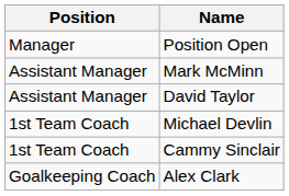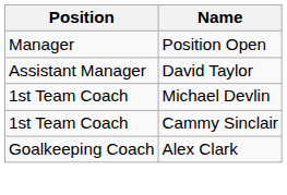 <table class="wikitable">
 <tr>
 <th>Position</th>
 <th>Name</th>
 </tr>
 <tr>
 <td>Manager</td>
 <td>Position Open</td>
-</tr>
-<tr>
-<td>Assistant Manager</td>
-<td>Mark McMinn</td>
 </tr>
 <tr>
 <td>Assistant Manager</td>
 <td>David Taylor</td>
 </tr>
 <tr>
 <td>1st Team Coach</td>
 <td>Michael Devlin</td>
 </tr>
 <tr>
 <td>1st Team Coach</td>
 <td>Cammy Sinclair</td>
 </tr>
 <tr>
 <td>Goalkeeping Coach</td>
 <td>Alex Clark</td>
 </tr>
 </table>
